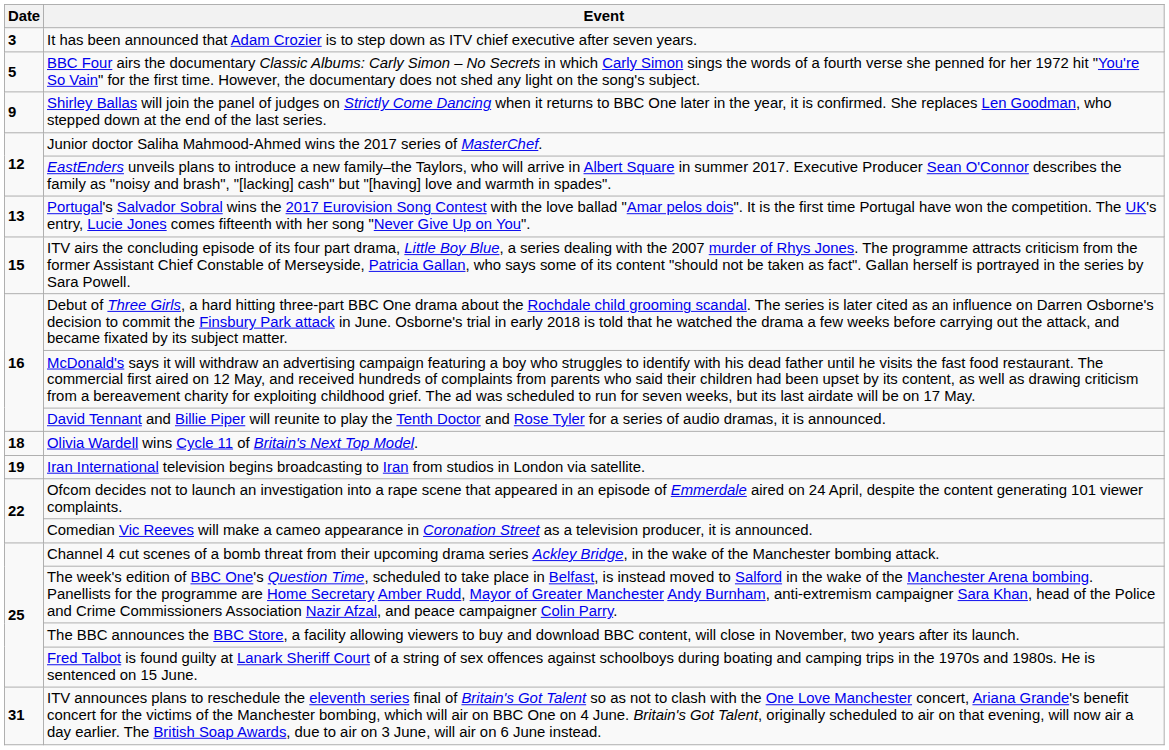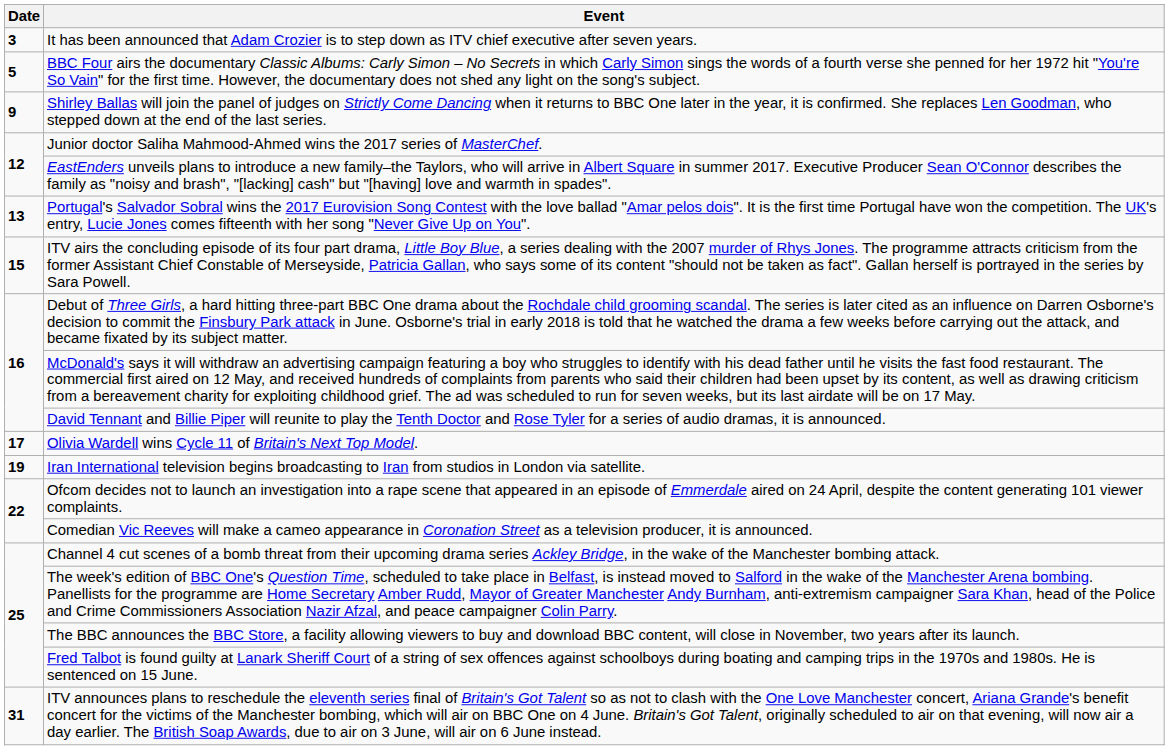 <table class="wikitable">
 <tr>
 <th>Date</th>
 <th>Event</th>
 </tr>
 <tr>
 <td><strong>3</strong></td>
 <td>It has been announced that <a href='#'>Adam Crozier</a> is to step down as ITV chief executive after seven years.</td>
 </tr>
 <tr>
 <td><strong>5</strong></td>
 <td><a href='#'>BBC Four</a> airs the documentary <em>Classic Albums: Carly Simon – No Secrets</em> in which <a href='#'>Carly Simon</a> sings the words of a fourth verse she penned for her 1972 hit "<a href='#'>You're So Vain</a>" for the first time. However, the documentary does not shed any light on the song's subject.</td>
 </tr>
 <tr>
 <td><strong>9</strong></td>
 <td><a href='#'>Shirley Ballas</a> will join the panel of judges on <em><a href='#'>Strictly Come Dancing</a></em> when it returns to BBC One later in the year, it is confirmed. She replaces <a href='#'>Len Goodman</a>, who stepped down at the end of the last series.</td>
 </tr>
 <tr>
 <td rowspan=2><strong>12</strong></td>
 <td>Junior doctor Saliha Mahmood-Ahmed wins the 2017 series of <em><a href='#'>MasterChef</a></em>.</td>
 </tr>
 <tr>
 <td><em><a href='#'>EastEnders</a></em> unveils plans to introduce a new family–the Taylors, who will arrive in <a href='#'>Albert Square</a> in summer 2017. Executive Producer <a href='#'>Sean O'Connor</a> describes the family as "noisy and brash", "[lacking] cash" but "[having] love and warmth in spades".</td>
 </tr>
 <tr>
 <td><strong>13</strong></td>
 <td><a href='#'>Portugal</a>'s <a href='#'>Salvador Sobral</a> wins the <a href='#'>2017 Eurovision Song Contest</a> with the love ballad "<a href='#'>Amar pelos dois</a>". It is the first time Portugal have won the competition. The <a href='#'>UK</a>'s entry, <a href='#'>Lucie Jones</a> comes fifteenth with her song "<a href='#'>Never Give Up on You</a>".</td>
 </tr>
 <tr>
 <td><strong>15</strong></td>
 <td>ITV airs the concluding episode of its four part drama, <em><a href='#'>Little Boy Blue</a></em>, a series dealing with the 2007 <a href='#'>murder of Rhys Jones</a>. The programme attracts criticism from the former Assistant Chief Constable of Merseyside, <a href='#'>Patricia Gallan</a>, who says some of its content "should not be taken as fact". Gallan herself is portrayed in the series by Sara Powell.</td>
 </tr>
 <tr>
 <td rowspan=3><strong>16</strong></td>
 <td>Debut of <em><a href='#'>Three Girls</a></em>, a hard hitting three-part BBC One drama about the <a href='#'>Rochdale child grooming scandal</a>. The series is later cited as an influence on Darren Osborne's decision to commit the <a href='#'>Finsbury Park attack</a> in June. Osborne's trial in early 2018 is told that he watched the drama a few weeks before carrying out the attack, and became fixated by its subject matter.</td>
 </tr>
 <tr>
 <td><a href='#'>McDonald's</a> says it will withdraw an advertising campaign featuring a boy who struggles to identify with his dead father until he visits the fast food restaurant. The commercial first aired on 12 May, and received hundreds of complaints from parents who said their children had been upset by its content, as well as drawing criticism from a bereavement charity for exploiting childhood grief. The ad was scheduled to run for seven weeks, but its last airdate will be on 17 May.</td>
 </tr>
 <tr>
 <td><a href='#'>David Tennant</a> and <a href='#'>Billie Piper</a> will reunite to play the <a href='#'>Tenth Doctor</a> and <a href='#'>Rose Tyler</a> for a series of audio dramas, it is announced.</td>
 </tr>
 <tr>
-<td><strong>18</strong></td>
+<td><strong>17</strong></td>
 <td><a href='#'>Olivia Wardell</a> wins <a href='#'>Cycle 11</a> of <em><a href='#'>Britain's Next Top Model</a></em>.</td>
 </tr>
 <tr>
 <td><strong>19</strong></td>
 <td><a href='#'>Iran International</a> television begins broadcasting to <a href='#'>Iran</a> from studios in London via satellite.</td>
 </tr>
 <tr>
 <td rowspan=2><strong>22</strong></td>
 <td>Ofcom decides not to launch an investigation into a rape scene that appeared in an episode of <em><a href='#'>Emmerdale</a></em> aired on 24 April, despite the content generating 101 viewer complaints.</td>
 </tr>
 <tr>
 <td>Comedian <a href='#'>Vic Reeves</a> will make a cameo appearance in <em><a href='#'>Coronation Street</a></em> as a television producer, it is announced.</td>
 </tr>
 <tr>
 <td rowspan=4><strong>25</strong></td>
 <td>Channel 4 cut scenes of a bomb threat from their upcoming drama series <em><a href='#'>Ackley Bridge</a></em>, in the wake of the Manchester bombing attack.</td>
 </tr>
 <tr>
 <td>The week's edition of <a href='#'>BBC One</a>'s <em><a href='#'>Question Time</a></em>, scheduled to take place in <a href='#'>Belfast</a>, is instead moved to <a href='#'>Salford</a> in the wake of the <a href='#'>Manchester Arena bombing</a>. Panellists for the programme are <a href='#'>Home Secretary</a> <a href='#'>Amber Rudd</a>, <a href='#'>Mayor of Greater Manchester</a> <a href='#'>Andy Burnham</a>, anti-extremism campaigner <a href='#'>Sara Khan</a>, head of the Police and Crime Commissioners Association <a href='#'>Nazir Afzal</a>, and peace campaigner <a href='#'>Colin Parry</a>.</td>
 </tr>
 <tr>
 <td>The BBC announces the <a href='#'>BBC Store</a>, a facility allowing viewers to buy and download BBC content, will close in November, two years after its launch.</td>
 </tr>
 <tr>
 <td><a href='#'>Fred Talbot</a> is found guilty at <a href='#'>Lanark Sheriff Court</a> of a string of sex offences against schoolboys during boating and camping trips in the 1970s and 1980s. He is sentenced on 15 June.</td>
 </tr>
 <tr>
 <td><strong>31</strong></td>
 <td>ITV announces plans to reschedule the <a href='#'>eleventh series</a> final of <em><a href='#'>Britain's Got Talent</a></em> so as not to clash with the <a href='#'>One Love Manchester</a> concert, <a href='#'>Ariana Grande</a>'s benefit concert for the victims of the Manchester bombing, which will air on BBC One on 4 June. <em>Britain's Got Talent</em>, originally scheduled to air on that evening, will now air a day earlier. The <a href='#'>British Soap Awards</a>, due to air on 3 June, will air on 6 June instead.</td>
 </tr>
 </table>
